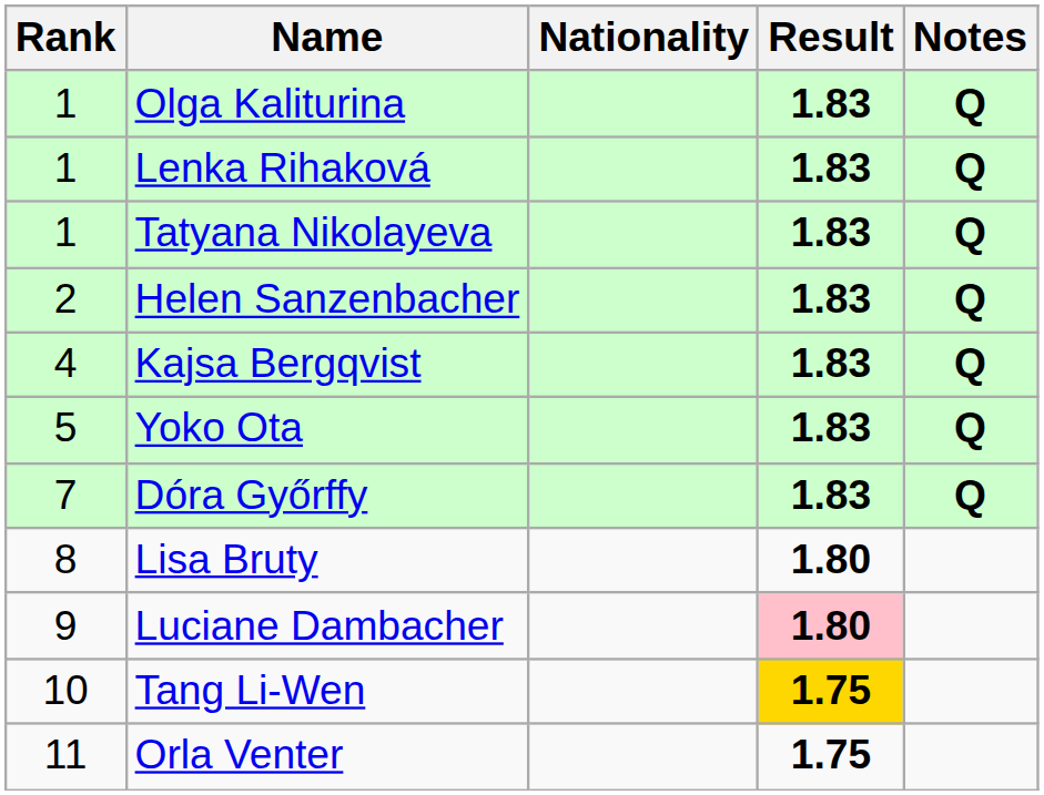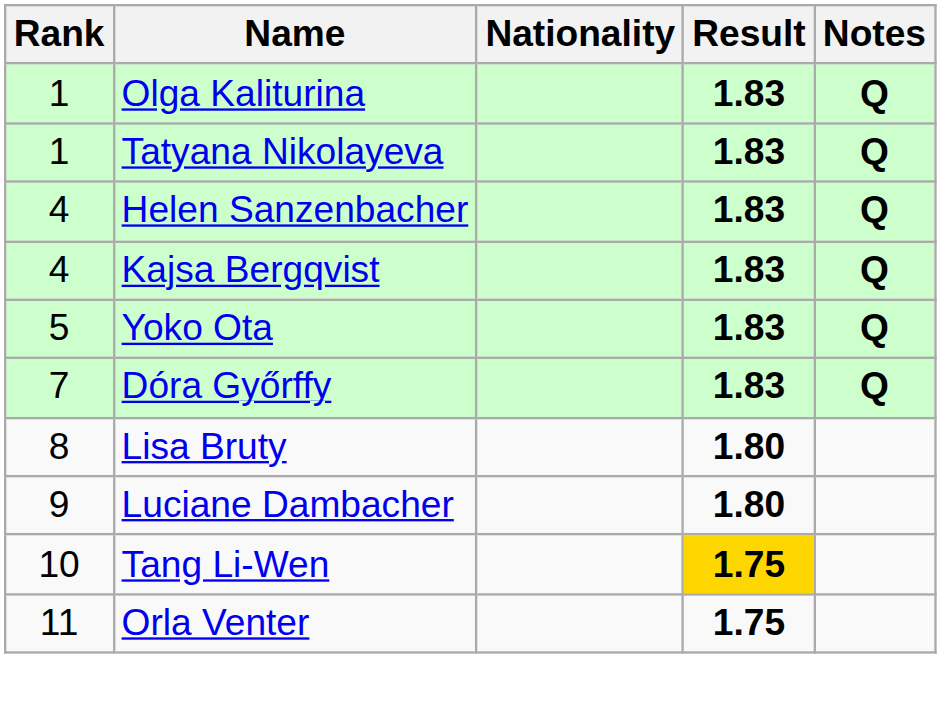 <table class="wikitable sortable" style="text-align:center">
 <tr>
 <th>Rank</th>
 <th>Name</th>
 <th>Nationality</th>
 <th>Result</th>
 <th>Notes</th>
 </tr>
 <tr bgcolor=ccffcc>
 <td>1</td>
 <td align=left><a href='#'>Olga Kaliturina</a></td>
 <td align=left></td>
 <td><strong>1.83</strong></td>
 <td><strong>Q</strong></td>
 </tr>
 <tr bgcolor=ccffcc>
 <td>1</td>
-<td align=left><a href='#'>Lenka Rihaková</a></td>
-<td align=left></td>
-<td><strong>1.83</strong></td>
-<td><strong>Q</strong></td>
-</tr>
-<tr bgcolor=ccffcc>
-<td>1</td>
 <td align=left><a href='#'>Tatyana Nikolayeva</a></td>
 <td align=left></td>
 <td><strong>1.83</strong></td>
 <td><strong>Q</strong></td>
 </tr>
 <tr bgcolor=ccffcc>
-<td>2</td>
+<td>4</td>
 <td align=left><a href='#'>Helen Sanzenbacher</a></td>
 <td align=left></td>
 <td><strong>1.83</strong></td>
 <td><strong>Q</strong></td>
 </tr>
 <tr bgcolor=ccffcc>
 <td>4</td>
 <td align=left><a href='#'>Kajsa Bergqvist</a></td>
 <td align=left></td>
 <td><strong>1.83</strong></td>
 <td><strong>Q</strong></td>
 </tr>
 <tr bgcolor=ccffcc>
 <td>5</td>
 <td align=left><a href='#'>Yoko Ota</a></td>
 <td align=left></td>
 <td><strong>1.83</strong></td>
 <td><strong>Q</strong></td>
 </tr>
 <tr bgcolor=ccffcc>
 <td>7</td>
 <td align=left><a href='#'>Dóra Győrffy</a></td>
 <td align=left></td>
 <td><strong>1.83</strong></td>
 <td><strong>Q</strong></td>
 </tr>
 <tr>
 <td>8</td>
 <td align=left><a href='#'>Lisa Bruty</a></td>
 <td align=left></td>
 <td><strong>1.80</strong></td>
 <td></td>
 </tr>
 <tr>
 <td>9</td>
 <td align=left><a href='#'>Luciane Dambacher</a></td>
 <td align=left></td>
-<td style="background: pink;"><strong>1.80</strong></td>
+<td><strong>1.80</strong></td>
 <td></td>
 </tr>
 <tr>
 <td>10</td>
 <td align=left><a href='#'>Tang Li-Wen</a></td>
 <td align=left></td>
 <td style="background: gold;"><strong>1.75</strong></td>
 <td></td>
 </tr>
 <tr>
 <td>11</td>
 <td align=left><a href='#'>Orla Venter</a></td>
 <td align=left></td>
 <td><strong>1.75</strong></td>
 <td></td>
 </tr>
 </table>
